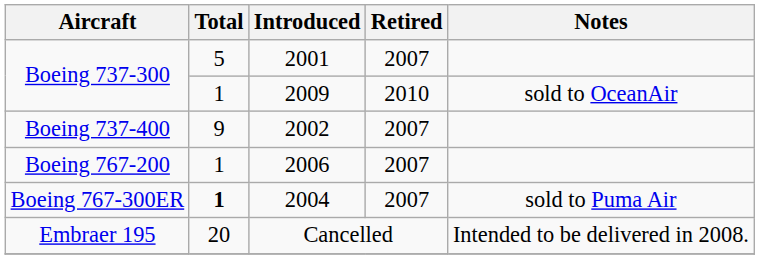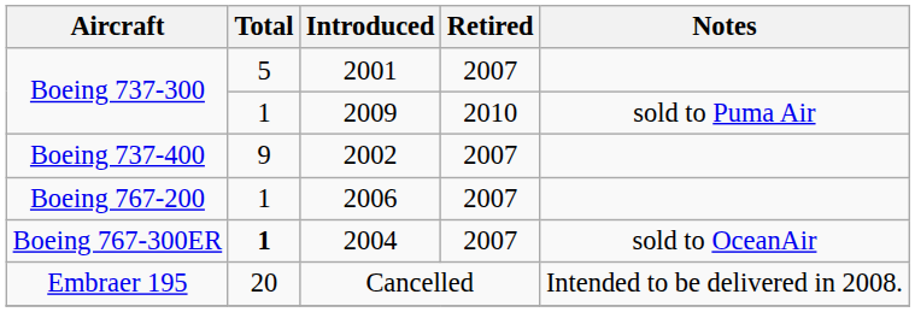 <table class="wikitable" style="margin:0.5em auto; text-align:center">
 <tr>
 <th>Aircraft</th>
 <th>Total</th>
 <th>Introduced</th>
 <th>Retired</th>
 <th>Notes</th>
 </tr>
 <tr>
 <td rowspan=2><a href='#'>Boeing 737-300</a></td>
 <td>5</td>
 <td>2001</td>
 <td>2007</td>
 <td></td>
 </tr>
 <tr>
 <td>1</td>
 <td>2009</td>
 <td>2010</td>
-<td>sold to <a href='#'>OceanAir</a></td>
+<td>sold to <a href='#'>Puma Air</a></td>
 </tr>
 <tr>
 <td><a href='#'>Boeing 737-400</a></td>
 <td>9</td>
 <td>2002</td>
 <td>2007</td>
 <td></td>
 </tr>
 <tr>
 <td><a href='#'>Boeing 767-200</a></td>
 <td>1</td>
 <td>2006</td>
 <td>2007</td>
 <td></td>
 </tr>
 <tr>
 <td><a href='#'>Boeing 767-300ER</a></td>
 <td><strong>1</strong></td>
 <td>2004</td>
 <td>2007</td>
-<td>sold to <a href='#'>Puma Air</a></td>
+<td>sold to <a href='#'>OceanAir</a></td>
 </tr>
 <tr>
 <td><a href='#'>Embraer 195</a></td>
 <td>20</td>
 <td colspan=2>Cancelled</td>
 <td>Intended to be delivered in 2008.</td>
 </tr>
 <tr>
 </tr>
 </table>
